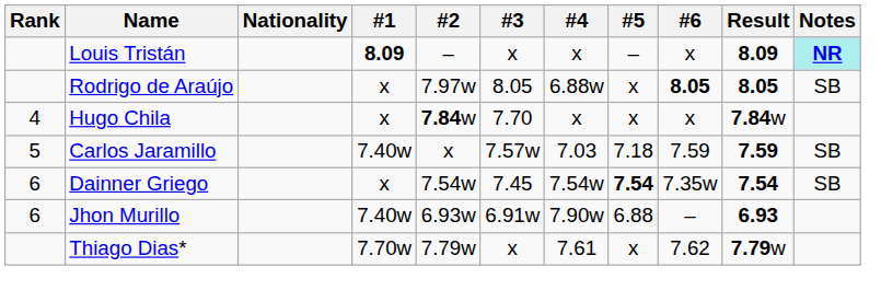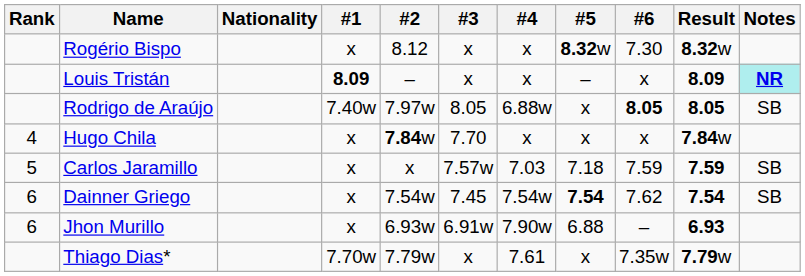 <table class="wikitable sortable" style="text-align:center">
 <tr>
 <th>Rank</th>
 <th>Name</th>
 <th>Nationality</th>
 <th>#1</th>
 <th>#2</th>
 <th>#3</th>
 <th>#4</th>
 <th>#5</th>
 <th>#6</th>
 <th>Result</th>
 <th>Notes</th>
+</tr>
+<tr>
+<td></td>
+<td align=left><a href='#'>Rogério Bispo</a></td>
+<td align=left></td>
+<td>x</td>
+<td>8.12</td>
+<td>x</td>
+<td>x</td>
+<td><strong>8.32</strong>w</td>
+<td>7.30</td>
+<td><strong>8.32</strong>w</td>
+<td></td>
 </tr>
 <tr>
 <td></td>
 <td align=left><a href='#'>Louis Tristán</a></td>
 <td align=left></td>
 <td><strong>8.09</strong></td>
 <td>–</td>
 <td>x</td>
 <td>x</td>
 <td>–</td>
 <td>x</td>
 <td><strong>8.09</strong></td>
 <td style="background: paleturquoise;"><strong><a href='#'>NR</a></strong></td>
 </tr>
 <tr>
 <td></td>
 <td align=left><a href='#'>Rodrigo de Araújo</a></td>
 <td align=left></td>
-<td>x</td>
+<td>7.40w</td>
 <td>7.97w</td>
 <td>8.05</td>
 <td>6.88w</td>
 <td>x</td>
 <td><strong>8.05</strong></td>
 <td><strong>8.05</strong></td>
 <td>SB</td>
 </tr>
 <tr>
 <td>4</td>
 <td align=left><a href='#'>Hugo Chila</a></td>
 <td align=left></td>
 <td>x</td>
 <td><strong>7.84</strong>w</td>
 <td>7.70</td>
 <td>x</td>
 <td>x</td>
 <td>x</td>
 <td><strong>7.84</strong>w</td>
 <td></td>
 </tr>
 <tr>
 <td>5</td>
 <td align=left><a href='#'>Carlos Jaramillo</a></td>
 <td align=left></td>
-<td>7.40w</td>
+<td>x</td>
 <td>x</td>
 <td>7.57w</td>
 <td>7.03</td>
 <td>7.18</td>
 <td>7.59</td>
 <td><strong>7.59</strong></td>
 <td>SB</td>
 </tr>
 <tr>
 <td>6</td>
 <td align=left><a href='#'>Dainner Griego</a></td>
 <td align=left></td>
 <td>x</td>
 <td>7.54w</td>
 <td>7.45</td>
 <td>7.54w</td>
 <td><strong>7.54</strong></td>
-<td>7.35w</td>
+<td>7.62</td>
 <td><strong>7.54</strong></td>
 <td>SB</td>
 </tr>
 <tr>
 <td>6</td>
 <td align=left><a href='#'>Jhon Murillo</a></td>
 <td align=left></td>
-<td>7.40w</td>
+<td>x</td>
 <td>6.93w</td>
 <td>6.91w</td>
 <td>7.90w</td>
 <td>6.88</td>
 <td>–</td>
 <td><strong>6.93</strong></td>
 <td></td>
 </tr>
 <tr>
 <td></td>
 <td align=left><a href='#'>Thiago Dias</a>*</td>
 <td align=left></td>
 <td>7.70w</td>
 <td>7.79w</td>
 <td>x</td>
 <td>7.61</td>
 <td>x</td>
-<td>7.62</td>
+<td>7.35w</td>
 <td><strong>7.79</strong>w</td>
 <td></td>
 </tr>
 </table>
